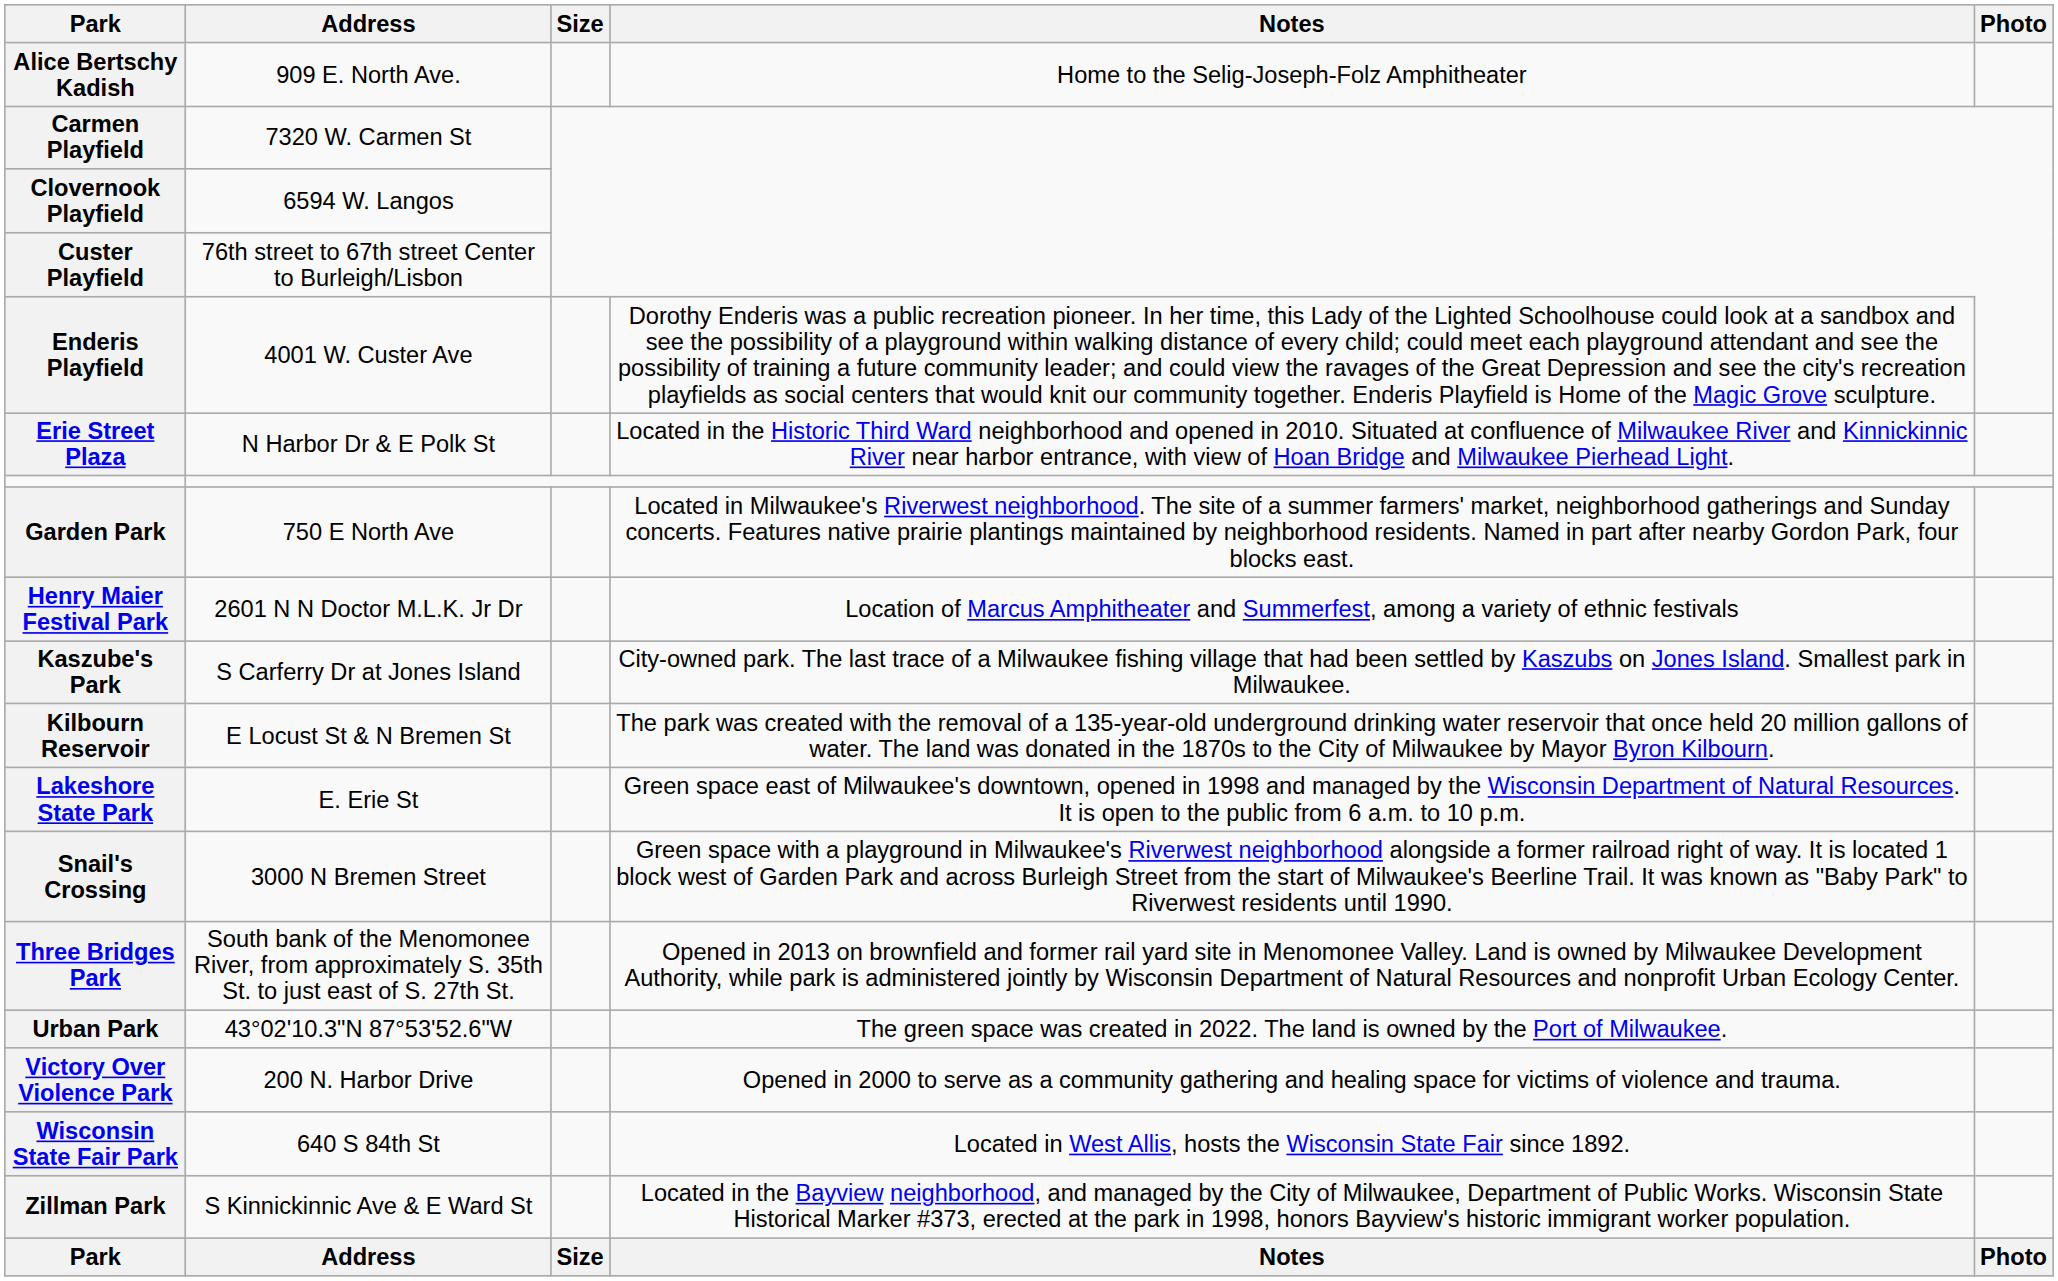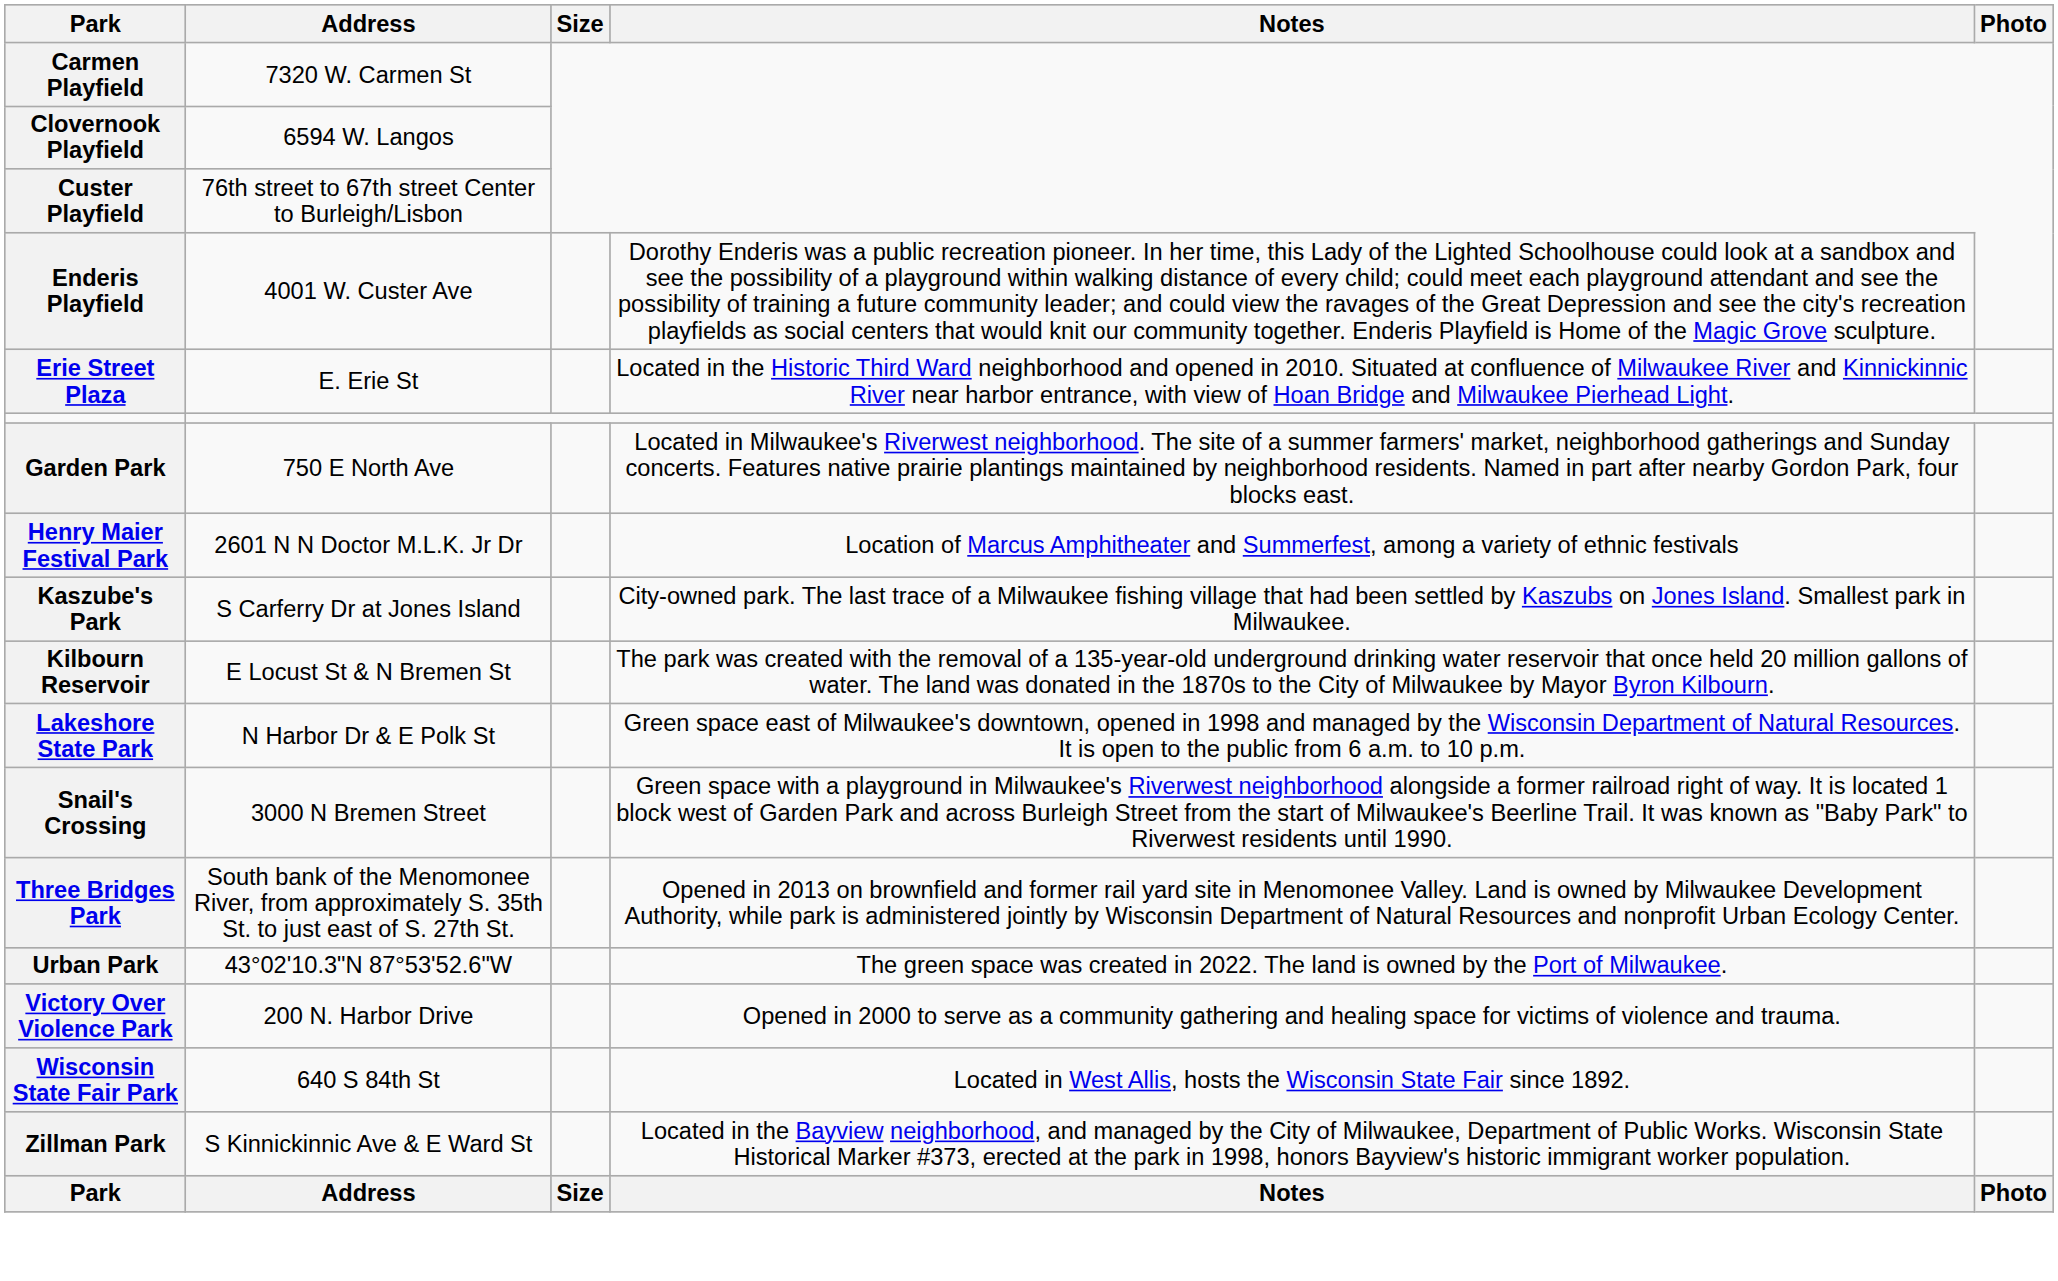 <table class="wikitable" style="font-size: 90%; text-align: center; width: auto;">
 <tr>
 <th>Park</th>
 <th>Address</th>
 <th>Size</th>
 <th>Notes</th>
 <th>Photo</th>
-</tr>
-<tr>
-<th>Alice Bertschy Kadish</th>
-<td>909 E. North Ave.</td>
-<td></td>
-<td>Home to the Selig-Joseph-Folz Amphitheater</td>
-<td></td>
 </tr>
 <tr>
 <th>Carmen Playfield</th>
 <td>7320 W. Carmen St</td>
 </tr>
 <tr>
 <th>Clovernook Playfield</th>
 <td>6594 W. Langos</td>
 </tr>
 <tr>
 <th>Custer Playfield</th>
 <td>76th street to 67th street Center to Burleigh/Lisbon</td>
 </tr>
 <tr>
 <th>Enderis Playfield</th>
 <td>4001 W. Custer Ave</td>
 <td></td>
 <td>Dorothy Enderis was a public recreation pioneer. In her time, this Lady of the Lighted Schoolhouse could look at a sandbox and see the possibility of a playground within walking distance of every child; could meet each playground attendant and see the possibility of training a future community leader; and could view the ravages of the Great Depression and see the city's recreation playfields as social centers that would knit our community together. Enderis Playfield is Home of the <a href='#'>Magic Grove</a> sculpture.</td>
 </tr>
 <tr>
 <th><a href='#'>Erie Street Plaza</a></th>
-<td>N Harbor Dr & E Polk St</td>
+<td>E. Erie St</td>
 <td></td>
 <td>Located in the <a href='#'>Historic Third Ward</a> neighborhood and opened in 2010. Situated at confluence of <a href='#'>Milwaukee River</a> and <a href='#'>Kinnickinnic River</a> near harbor entrance, with view of <a href='#'>Hoan Bridge</a> and <a href='#'>Milwaukee Pierhead Light</a>.</td>
 <td></td>
 </tr>
 <tr>
 <td></td>
 </tr>
 <tr>
 <th>Garden Park</th>
 <td>750 E North Ave</td>
 <td></td>
 <td>Located in Milwaukee's <a href='#'>Riverwest neighborhood</a>. The site of a summer farmers' market, neighborhood gatherings and Sunday concerts.  Features native prairie plantings maintained by neighborhood residents.  Named in part after nearby Gordon Park, four blocks east.</td>
 <td></td>
 </tr>
 <tr>
 <th><a href='#'>Henry Maier Festival Park</a></th>
 <td>2601 N N Doctor M.L.K. Jr Dr</td>
 <td></td>
 <td>Location of <a href='#'>Marcus Amphitheater</a> and <a href='#'>Summerfest</a>, among a variety of ethnic festivals</td>
 <td></td>
 </tr>
 <tr>
 <th>Kaszube's Park</th>
 <td>S Carferry Dr at Jones Island</td>
 <td></td>
 <td>City-owned park. The last trace of a Milwaukee fishing village that had been settled by <a href='#'>Kaszubs</a> on <a href='#'>Jones Island</a>. Smallest park in Milwaukee.</td>
 <td></td>
 </tr>
 <tr>
 <th>Kilbourn Reservoir</th>
 <td>E Locust St & N Bremen St</td>
 <td></td>
 <td>The park was created with the removal of a 135-year-old underground drinking water reservoir that once held 20 million gallons of water. The land was donated in the 1870s to the City of Milwaukee by Mayor <a href='#'>Byron Kilbourn</a>.</td>
 <td></td>
 </tr>
 <tr>
 <th><a href='#'>Lakeshore State Park</a></th>
-<td>E. Erie St</td>
+<td>N Harbor Dr & E Polk St</td>
 <td></td>
 <td>Green space east of Milwaukee's downtown, opened in 1998 and managed by the <a href='#'>Wisconsin Department of Natural Resources</a>. It is open to the public from 6 a.m. to 10 p.m.</td>
 <td></td>
 </tr>
 <tr>
 <th>Snail's Crossing</th>
 <td>3000 N Bremen Street</td>
 <td></td>
 <td>Green space with a playground in Milwaukee's <a href='#'>Riverwest neighborhood</a> alongside a former railroad right of way.  It is located 1 block west of Garden Park and across Burleigh Street from the start of Milwaukee's Beerline Trail.  It was known as "Baby Park" to Riverwest residents until 1990.</td>
 </tr>
 <tr>
 <th><a href='#'>Three Bridges Park</a></th>
 <td>South bank of the Menomonee River, from approximately S. 35th St. to just east of S. 27th St.</td>
 <td></td>
 <td>Opened in 2013 on brownfield and former rail yard site in Menomonee Valley. Land is owned by Milwaukee Development Authority, while park is administered jointly by Wisconsin Department of Natural Resources and nonprofit Urban Ecology Center.</td>
 <td></td>
 </tr>
 <tr>
 <th>Urban Park</th>
 <td>43°02'10.3"N 87°53'52.6"W</td>
 <td></td>
 <td>The green space was created in 2022. The land is owned by the <a href='#'>Port of Milwaukee</a>.</td>
 <td></td>
 </tr>
 <tr>
 <th><a href='#'>Victory Over Violence Park</a></th>
 <td>200 N. Harbor Drive</td>
 <td></td>
 <td>Opened in 2000 to serve as a community gathering and healing space for victims of violence and trauma.</td>
 <td></td>
 </tr>
 <tr>
 <th><a href='#'>Wisconsin State Fair Park</a></th>
 <td>640 S 84th St</td>
 <td></td>
 <td>Located in <a href='#'>West Allis</a>, hosts the <a href='#'>Wisconsin State Fair</a> since 1892.</td>
 <td></td>
 </tr>
 <tr>
 <th>Zillman Park</th>
 <td>S Kinnickinnic Ave & E Ward St</td>
 <td></td>
 <td>Located in the <a href='#'>Bayview</a> <a href='#'>neighborhood</a>, and managed by the City of Milwaukee, Department of Public Works. Wisconsin State Historical Marker #373, erected at the park in 1998, honors Bayview's historic immigrant worker population.</td>
 <td></td>
 </tr>
 <tr class="sortbottom">
 <th>Park</th>
 <th>Address</th>
 <th>Size</th>
 <th>Notes</th>
 <th>Photo</th>
 </tr>
 </table>
